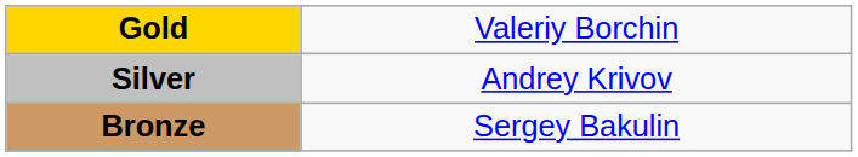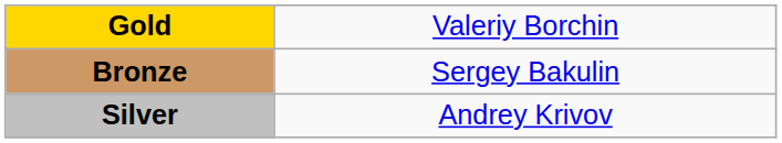 <table class="wikitable" style="text-align:center; " width="35%">
 <tr>
 <td bgcolor="gold"><strong>Gold</strong></td>
 <td><a href='#'>Valeriy Borchin</a><br>  <small><em></em></small></td>
 </tr>
 <tr>
+<td bgcolor="CC9966"><strong>Bronze</strong></td>
+<td><a href='#'>Sergey Bakulin</a><br>  <small><em></em></small></td>
+</tr>
+<tr>
 <td bgcolor="silver"><strong>Silver</strong></td>
 <td><a href='#'>Andrey Krivov</a><br>  <small><em></em></small></td>
 </tr>
-<tr>
-<td bgcolor="CC9966"><strong>Bronze</strong></td>
-<td><a href='#'>Sergey Bakulin</a><br>  <small><em></em></small></td>
-</tr>
 </table>
